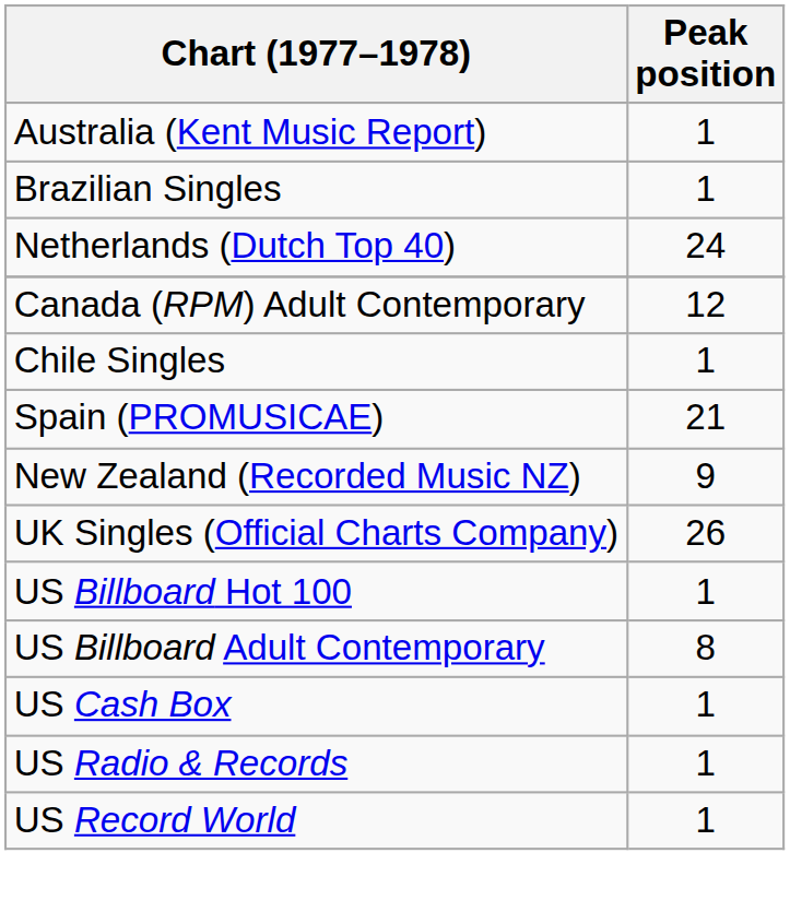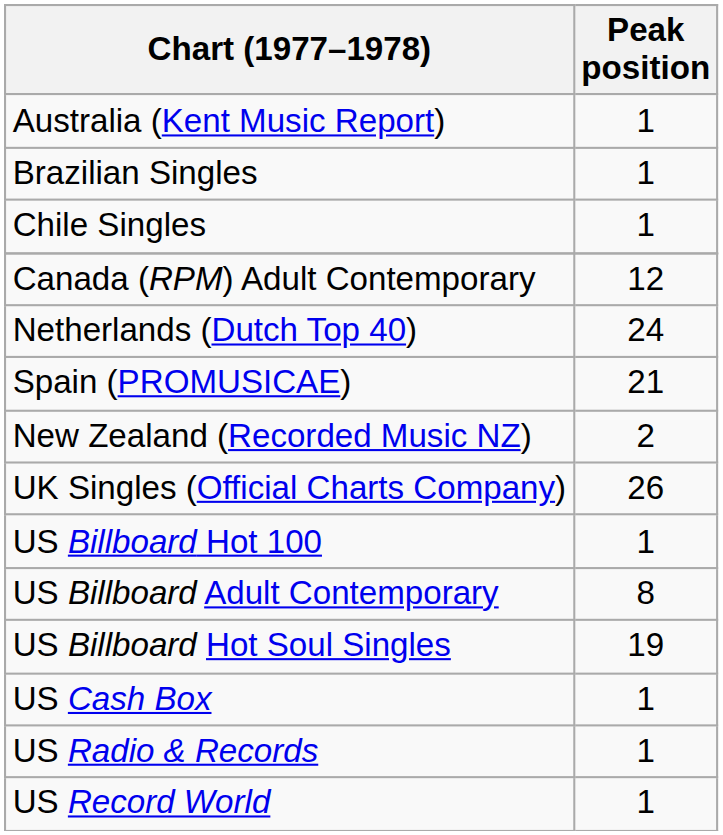 <table class="wikitable sortable">
 <tr>
 <th>Chart (1977–1978)</th>
 <th>Peak<br>position</th>
 </tr>
 <tr>
 <td>Australia (<a href='#'>Kent Music Report</a>)</td>
 <td style="text-align:center;">1</td>
 </tr>
 <tr>
 <td>Brazilian Singles</td>
 <td style="text-align:center;">1</td>
 </tr>
 <tr>
-<td>Netherlands (<a href='#'>Dutch Top 40</a>)</td>
-<td style="text-align:center;">24</td>
+<td>Chile Singles</td>
+<td style="text-align:center;">1</td>
 </tr>
 <tr>
 </tr>
 <tr>
 <td>Canada (<em>RPM</em>) Adult Contemporary</td>
 <td style="text-align:center;">12</td>
 </tr>
 <tr>
-<td>Chile Singles</td>
-<td style="text-align:center;">1</td>
+<td>Netherlands (<a href='#'>Dutch Top 40</a>)</td>
+<td style="text-align:center;">24</td>
 </tr>
 <tr>
 <td>Spain (<a href='#'>PROMUSICAE</a>)</td>
 <td style="text-align:center;">21</td>
 </tr>
 <tr>
 <td>New Zealand (<a href='#'>Recorded Music NZ</a>)</td>
-<td style="text-align:center;">9</td>
+<td style="text-align:center;">2</td>
 </tr>
 <tr>
 <td>UK Singles (<a href='#'>Official Charts Company</a>)</td>
 <td style="text-align:center;">26</td>
 </tr>
 <tr>
 <td>US <a href='#'><em>Billboard</em> Hot 100</a></td>
 <td style="text-align:center;">1</td>
 </tr>
 <tr>
 <td>US <em>Billboard</em> <a href='#'>Adult Contemporary</a></td>
 <td style="text-align:center;">8</td>
 </tr>
 <tr>
+<td>US <em>Billboard</em> <a href='#'>Hot Soul Singles</a></td>
+<td style="text-align:center;">19</td>
+</tr>
+<tr>
 <td>US <em><a href='#'>Cash Box</a></em></td>
 <td style="text-align:center;">1</td>
 </tr>
 <tr>
 <td>US <em><a href='#'>Radio & Records</a></em></td>
 <td style="text-align:center;">1</td>
 </tr>
 <tr>
 <td>US <em><a href='#'>Record World</a></em> </td>
 <td style="text-align:center;">1</td>
 </tr>
 </table>
